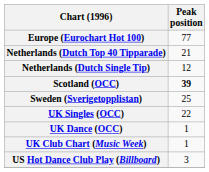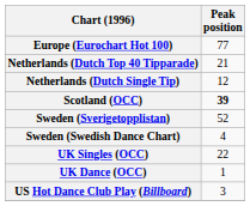 <table class="wikitable sortable plainrowheaders" style="text-align:center">
 <tr>
 <th scope="col">Chart (1996)</th>
 <th scope="col">Peak<br>position</th>
 </tr>
 <tr>
 <th scope="row">Europe (<a href='#'>Eurochart Hot 100</a>)</th>
 <td>77</td>
 </tr>
 <tr>
 <th scope="row">Netherlands (<a href='#'>Dutch Top 40 Tipparade</a>)</th>
 <td>21</td>
 </tr>
 <tr>
 <th scope="row">Netherlands (<a href='#'>Dutch Single Tip</a>)</th>
 <td>12</td>
 </tr>
 <tr>
 <th scope="row">Scotland (<a href='#'>OCC</a>)</th>
 <td><strong>39</strong></td>
 </tr>
 <tr>
 <th scope="row">Sweden (<a href='#'>Sverigetopplistan</a>)</th>
-<td>25</td>
+<td>52</td>
+</tr>
+<tr>
+<th scope="row">Sweden (Swedish Dance Chart)</th>
+<td>4</td>
 </tr>
 <tr>
 <th scope="row"><a href='#'>UK Singles</a> (<a href='#'>OCC</a>)</th>
 <td>22</td>
 </tr>
 <tr>
 <th scope="row"><a href='#'>UK Dance</a> (<a href='#'>OCC</a>)</th>
 <td>1</td>
 </tr>
 <tr>
-<th scope="row"><a href='#'>UK Club Chart</a> (<em><a href='#'>Music Week</a></em>)</th>
-<td>1</td>
-</tr>
-<tr>
 <th scope="row">US <a href='#'>Hot Dance Club Play</a> (<em><a href='#'>Billboard</a></em>)</th>
 <td>3</td>
 </tr>
 <tr>
 </tr>
 </table>
